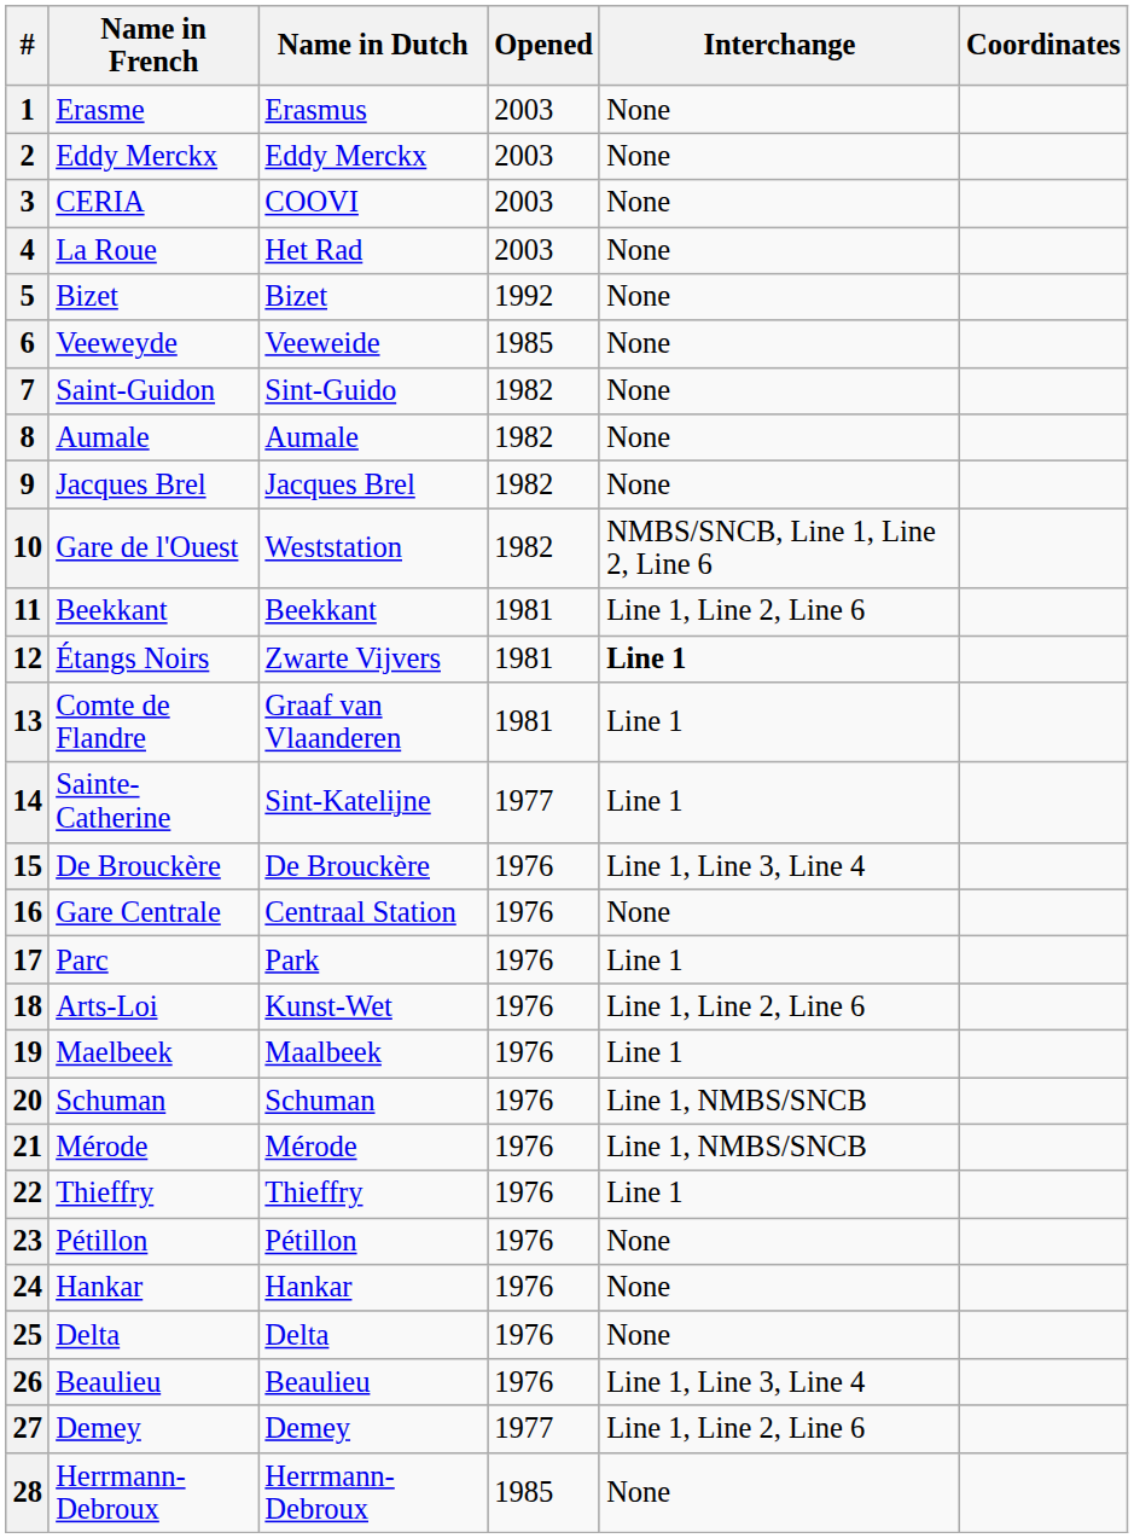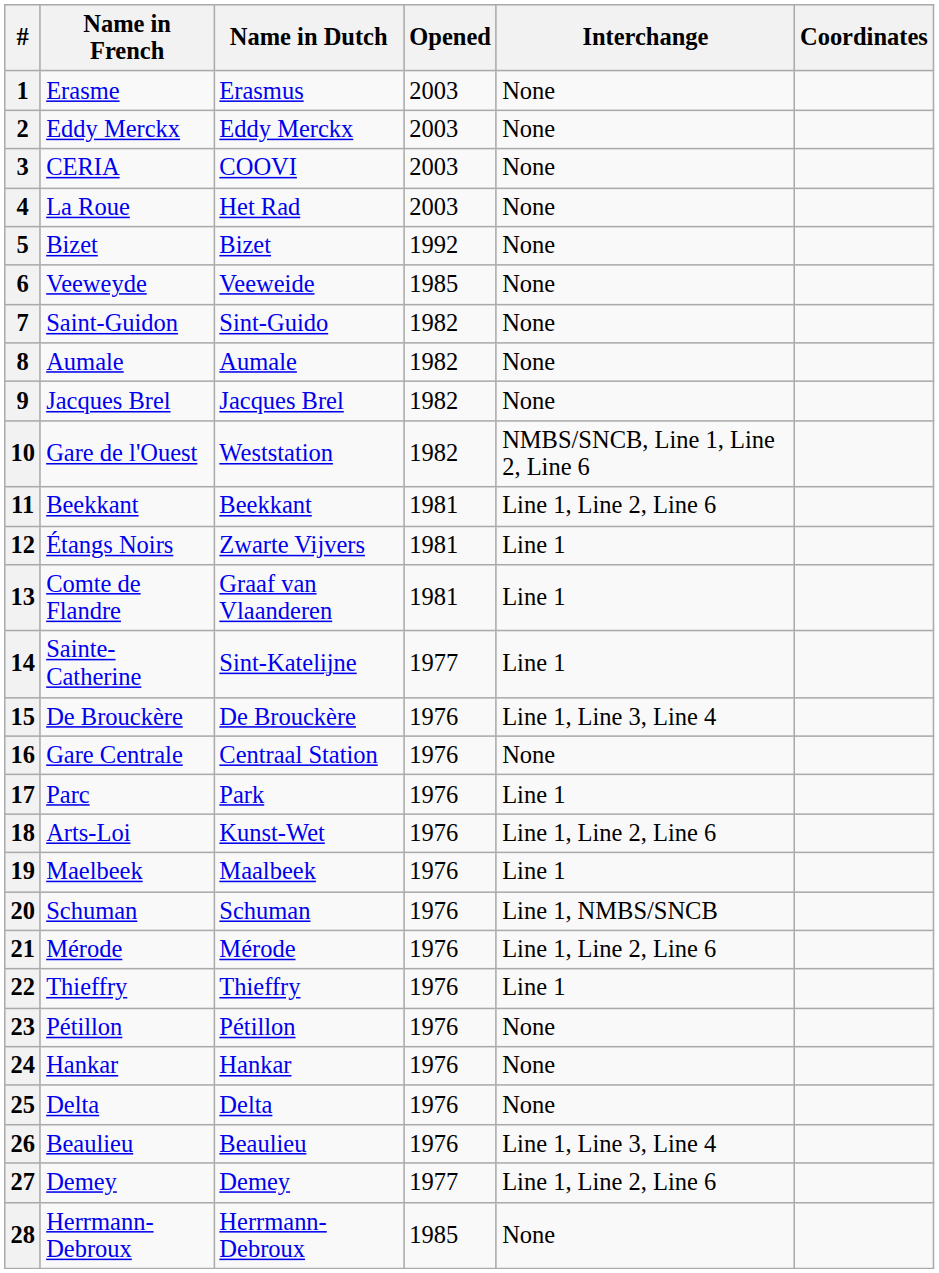 <table class="wikitable sortable">
 <tr>
 <th>#</th>
 <th>Name in French</th>
 <th>Name in Dutch</th>
 <th>Opened</th>
 <th>Interchange</th>
 <th class="unsortable">Coordinates</th>
 </tr>
 <tr>
 <th>1</th>
 <td><a href='#'>Erasme</a></td>
 <td><a href='#'>Erasmus</a></td>
 <td>2003</td>
 <td>None</td>
 <td></td>
 </tr>
 <tr>
 <th>2</th>
 <td><a href='#'>Eddy Merckx</a></td>
 <td><a href='#'>Eddy Merckx</a></td>
 <td>2003</td>
 <td>None</td>
 <td></td>
 </tr>
 <tr>
 <th>3</th>
 <td><a href='#'>CERIA</a></td>
 <td><a href='#'>COOVI</a></td>
 <td>2003</td>
 <td>None</td>
 <td></td>
 </tr>
 <tr>
 <th>4</th>
 <td><a href='#'>La Roue</a></td>
 <td><a href='#'>Het Rad</a></td>
 <td>2003</td>
 <td>None</td>
 <td></td>
 </tr>
 <tr>
 <th>5</th>
 <td><a href='#'>Bizet</a></td>
 <td><a href='#'>Bizet</a></td>
 <td>1992</td>
 <td>None</td>
 <td></td>
 </tr>
 <tr>
 <th>6</th>
 <td><a href='#'>Veeweyde</a></td>
 <td><a href='#'>Veeweide</a></td>
 <td>1985</td>
 <td>None</td>
 <td></td>
 </tr>
 <tr>
 <th>7</th>
 <td><a href='#'>Saint-Guidon</a></td>
 <td><a href='#'>Sint-Guido</a></td>
 <td>1982</td>
 <td>None</td>
 <td></td>
 </tr>
 <tr>
 <th>8</th>
 <td><a href='#'>Aumale</a></td>
 <td><a href='#'>Aumale</a></td>
 <td>1982</td>
 <td>None</td>
 <td></td>
 </tr>
 <tr>
 <th>9</th>
 <td><a href='#'>Jacques Brel</a></td>
 <td><a href='#'>Jacques Brel</a></td>
 <td>1982</td>
 <td>None</td>
 <td></td>
 </tr>
 <tr>
 <th>10</th>
 <td><a href='#'>Gare de l'Ouest</a></td>
 <td><a href='#'>Weststation</a></td>
 <td>1982</td>
 <td>NMBS/SNCB, Line 1, Line 2, Line 6</td>
 <td></td>
 </tr>
 <tr>
 <th>11</th>
 <td><a href='#'>Beekkant</a></td>
 <td><a href='#'>Beekkant</a></td>
 <td>1981</td>
 <td>Line 1, Line 2, Line 6</td>
 <td></td>
 </tr>
 <tr>
 <th>12</th>
 <td><a href='#'>Étangs Noirs</a></td>
 <td><a href='#'>Zwarte Vijvers</a></td>
 <td>1981</td>
-<td><strong>Line 1</strong></td>
+<td>Line 1</td>
 <td></td>
 </tr>
 <tr>
 <th>13</th>
 <td><a href='#'>Comte de Flandre</a></td>
 <td><a href='#'>Graaf van Vlaanderen</a></td>
 <td>1981</td>
 <td>Line 1</td>
 <td></td>
 </tr>
 <tr>
 <th>14</th>
 <td><a href='#'>Sainte-Catherine</a></td>
 <td><a href='#'>Sint-Katelijne</a></td>
 <td>1977</td>
 <td>Line 1</td>
 <td></td>
 </tr>
 <tr>
 <th>15</th>
 <td><a href='#'>De Brouckère</a></td>
 <td><a href='#'>De Brouckère</a></td>
 <td>1976</td>
 <td>Line 1, Line 3, Line 4</td>
 <td></td>
 </tr>
 <tr>
 <th>16</th>
 <td><a href='#'>Gare Centrale</a></td>
 <td><a href='#'>Centraal Station</a></td>
 <td>1976</td>
 <td>None</td>
 <td></td>
 </tr>
 <tr>
 <th>17</th>
 <td><a href='#'>Parc</a></td>
 <td><a href='#'>Park</a></td>
 <td>1976</td>
 <td>Line 1</td>
 <td></td>
 </tr>
 <tr>
 <th>18</th>
 <td><a href='#'>Arts-Loi</a></td>
 <td><a href='#'>Kunst-Wet</a></td>
 <td>1976</td>
 <td>Line 1, Line 2, Line 6</td>
 <td></td>
 </tr>
 <tr>
 <th>19</th>
 <td><a href='#'>Maelbeek</a></td>
 <td><a href='#'>Maalbeek</a></td>
 <td>1976</td>
 <td>Line 1</td>
 <td></td>
 </tr>
 <tr>
 <th>20</th>
 <td><a href='#'>Schuman</a></td>
 <td><a href='#'>Schuman</a></td>
 <td>1976</td>
 <td>Line 1, NMBS/SNCB</td>
 <td></td>
 </tr>
 <tr>
 <th>21</th>
 <td><a href='#'>Mérode</a></td>
 <td><a href='#'>Mérode</a></td>
 <td>1976</td>
-<td>Line 1, NMBS/SNCB</td>
+<td>Line 1, Line 2, Line 6</td>
 <td></td>
 </tr>
 <tr>
 <th>22</th>
 <td><a href='#'>Thieffry</a></td>
 <td><a href='#'>Thieffry</a></td>
 <td>1976</td>
 <td>Line 1</td>
 <td></td>
 </tr>
 <tr>
 <th>23</th>
 <td><a href='#'>Pétillon</a></td>
 <td><a href='#'>Pétillon</a></td>
 <td>1976</td>
 <td>None</td>
 <td></td>
 </tr>
 <tr>
 <th>24</th>
 <td><a href='#'>Hankar</a></td>
 <td><a href='#'>Hankar</a></td>
 <td>1976</td>
 <td>None</td>
 <td></td>
 </tr>
 <tr>
 <th>25</th>
 <td><a href='#'>Delta</a></td>
 <td><a href='#'>Delta</a></td>
 <td>1976</td>
 <td>None</td>
 <td></td>
 </tr>
 <tr>
 <th>26</th>
 <td><a href='#'>Beaulieu</a></td>
 <td><a href='#'>Beaulieu</a></td>
 <td>1976</td>
 <td>Line 1, Line 3, Line 4</td>
 <td></td>
 </tr>
 <tr>
 <th>27</th>
 <td><a href='#'>Demey</a></td>
 <td><a href='#'>Demey</a></td>
 <td>1977</td>
 <td>Line 1, Line 2, Line 6</td>
 <td></td>
 </tr>
 <tr>
 <th>28</th>
 <td><a href='#'>Herrmann-Debroux</a></td>
 <td><a href='#'>Herrmann-Debroux</a></td>
 <td>1985</td>
 <td>None</td>
 <td></td>
 </tr>
 </table>
